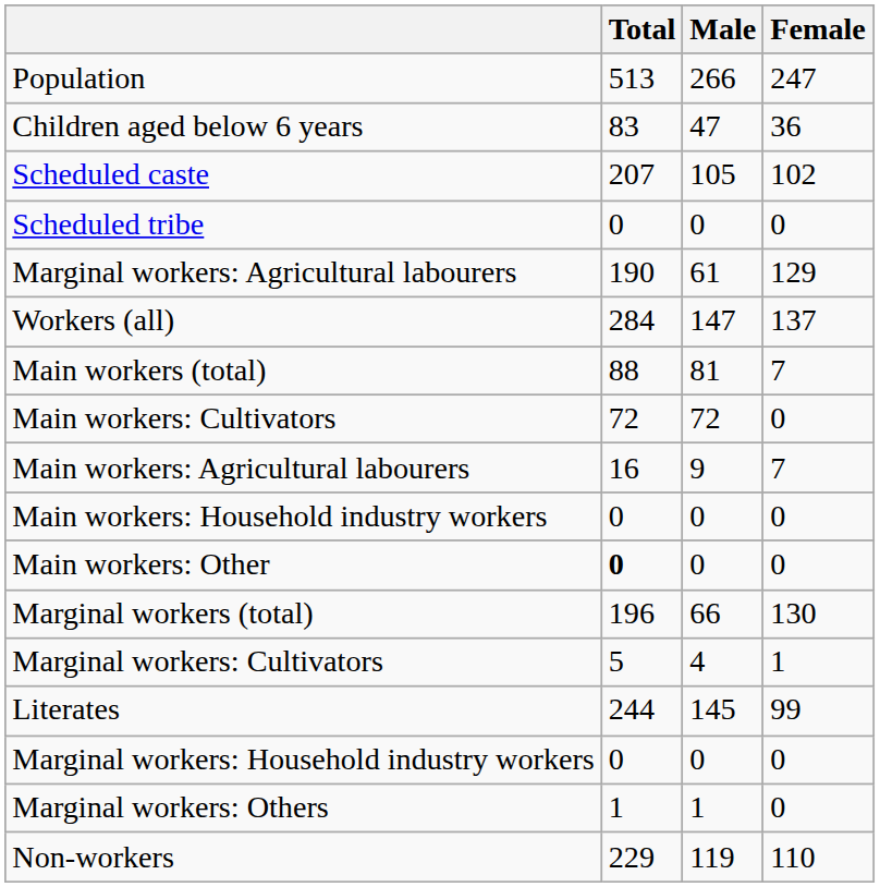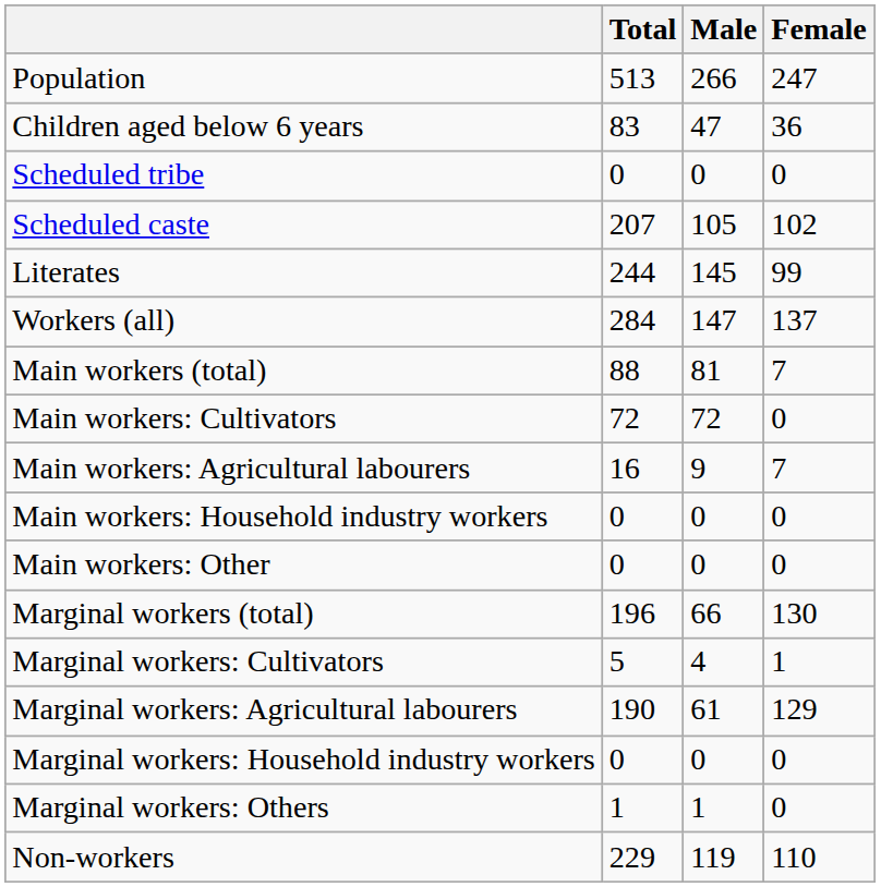 <table class="wikitable sortable">
 <tr>
 <th></th>
 <th>Total</th>
 <th>Male</th>
 <th>Female</th>
 </tr>
 <tr>
 <td>Population</td>
 <td>513</td>
 <td>266</td>
 <td>247</td>
 </tr>
 <tr>
 <td>Children aged below 6 years</td>
 <td>83</td>
 <td>47</td>
 <td>36</td>
 </tr>
 <tr>
+<td><a href='#'>Scheduled tribe</a></td>
+<td>0</td>
+<td>0</td>
+<td>0</td>
+</tr>
+<tr>
 <td><a href='#'>Scheduled caste</a></td>
 <td>207</td>
 <td>105</td>
 <td>102</td>
 </tr>
 <tr>
-<td><a href='#'>Scheduled tribe</a></td>
-<td>0</td>
-<td>0</td>
-<td>0</td>
-</tr>
-<tr>
-<td>Marginal workers: Agricultural labourers</td>
-<td>190</td>
-<td>61</td>
-<td>129</td>
+<td>Literates</td>
+<td>244</td>
+<td>145</td>
+<td>99</td>
 </tr>
 <tr>
 <td>Workers (all)</td>
 <td>284</td>
 <td>147</td>
 <td>137</td>
 </tr>
 <tr>
 <td>Main workers (total)</td>
 <td>88</td>
 <td>81</td>
 <td>7</td>
 </tr>
 <tr>
 <td>Main workers: Cultivators</td>
 <td>72</td>
 <td>72</td>
 <td>0</td>
 </tr>
 <tr>
 <td>Main workers: Agricultural labourers</td>
 <td>16</td>
 <td>9</td>
 <td>7</td>
 </tr>
 <tr>
 <td>Main workers: Household industry workers</td>
 <td>0</td>
 <td>0</td>
 <td>0</td>
 </tr>
 <tr>
 <td>Main workers: Other</td>
-<td><strong>0</strong></td>
+<td>0</td>
 <td>0</td>
 <td>0</td>
 </tr>
 <tr>
 <td>Marginal workers (total)</td>
 <td>196</td>
 <td>66</td>
 <td>130</td>
 </tr>
 <tr>
 <td>Marginal workers: Cultivators</td>
 <td>5</td>
 <td>4</td>
 <td>1</td>
 </tr>
 <tr>
-<td>Literates</td>
-<td>244</td>
-<td>145</td>
-<td>99</td>
+<td>Marginal workers: Agricultural labourers</td>
+<td>190</td>
+<td>61</td>
+<td>129</td>
 </tr>
 <tr>
 <td>Marginal workers: Household industry workers</td>
 <td>0</td>
 <td>0</td>
 <td>0</td>
 </tr>
 <tr>
 <td>Marginal workers: Others</td>
 <td>1</td>
 <td>1</td>
 <td>0</td>
 </tr>
 <tr>
 <td>Non-workers</td>
 <td>229</td>
 <td>119</td>
 <td>110</td>
 </tr>
 </table>
